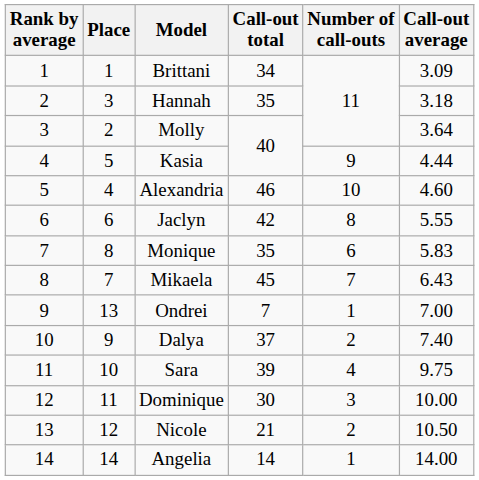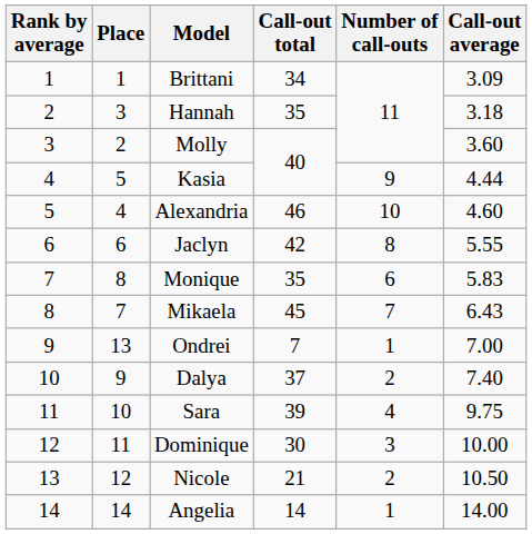 <table class="wikitable sortable" style="margin:auto; text-align:center; white-space:nowrap">
 <tr>
 <th>Rank by<br>average</th>
 <th>Place</th>
 <th>Model</th>
 <th>Call-out<br>total</th>
 <th>Number of<br>call-outs</th>
 <th>Call-out<br>average</th>
 </tr>
 <tr>
 <td>1</td>
 <td>1</td>
 <td>Brittani</td>
 <td>34</td>
 <td rowspan="3">11</td>
 <td>3.09</td>
 </tr>
 <tr>
 <td>2</td>
 <td>3</td>
 <td>Hannah</td>
 <td>35</td>
 <td>3.18</td>
 </tr>
 <tr>
 <td>3</td>
 <td>2</td>
 <td>Molly</td>
 <td rowspan="2">40</td>
-<td>3.64</td>
+<td>3.60</td>
 </tr>
 <tr>
 <td>4</td>
 <td>5</td>
 <td>Kasia</td>
 <td>9</td>
 <td>4.44</td>
 </tr>
 <tr>
 <td>5</td>
 <td>4</td>
 <td>Alexandria</td>
 <td>46</td>
 <td>10</td>
 <td>4.60</td>
 </tr>
 <tr>
 <td>6</td>
 <td>6</td>
 <td>Jaclyn</td>
 <td>42</td>
 <td>8</td>
 <td>5.55</td>
 </tr>
 <tr>
 <td>7</td>
 <td>8</td>
 <td>Monique</td>
 <td>35</td>
 <td>6</td>
 <td>5.83</td>
 </tr>
 <tr>
 <td>8</td>
 <td>7</td>
 <td>Mikaela</td>
 <td>45</td>
 <td>7</td>
 <td>6.43</td>
 </tr>
 <tr>
 <td>9</td>
 <td>13</td>
 <td>Ondrei</td>
 <td>7</td>
 <td>1</td>
 <td>7.00</td>
 </tr>
 <tr>
 <td>10</td>
 <td>9</td>
 <td>Dalya</td>
 <td>37</td>
 <td>2</td>
 <td>7.40</td>
 </tr>
 <tr>
 <td>11</td>
 <td>10</td>
 <td>Sara</td>
 <td>39</td>
 <td>4</td>
 <td>9.75</td>
 </tr>
 <tr>
 <td>12</td>
 <td>11</td>
 <td>Dominique</td>
 <td>30</td>
 <td>3</td>
 <td>10.00</td>
 </tr>
 <tr>
 <td>13</td>
 <td>12</td>
 <td>Nicole</td>
 <td>21</td>
 <td>2</td>
 <td>10.50</td>
 </tr>
 <tr>
 <td>14</td>
 <td>14</td>
 <td>Angelia</td>
 <td>14</td>
 <td>1</td>
 <td>14.00</td>
 </tr>
 </table>
